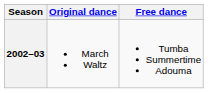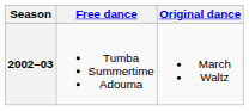 <table class="wikitable" style="text-align:center">
 <tr>
 <th>Season</th>
+<th><a href='#'>Free dance</a></th>
 <th><a href='#'>Original dance</a></th>
-<th><a href='#'>Free dance</a></th>
 </tr>
 <tr>
 <th>2002–03 <br> </th>
+<td><br><ul><li>Tumba <br></li><li>Summertime <br></li><li>Adouma <br></li></ul></td>
 <td><br><ul><li>March</li><li>Waltz</li></ul></td>
-<td><br><ul><li>Tumba <br></li><li>Summertime <br></li><li>Adouma <br></li></ul></td>
 </tr>
 </table>
